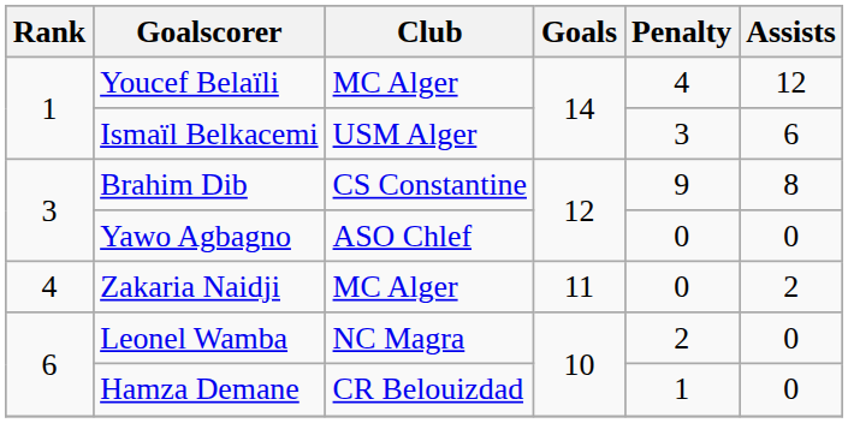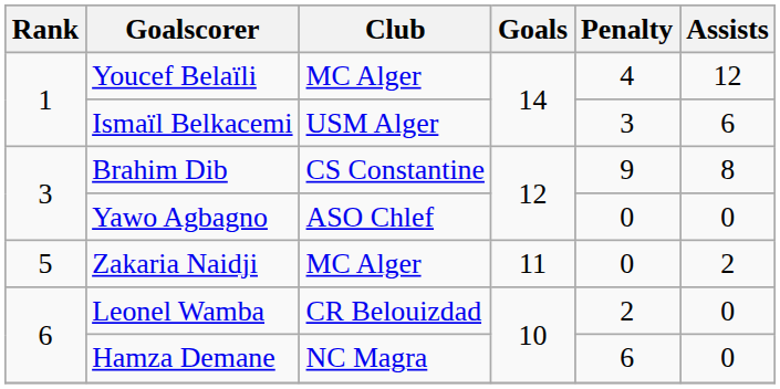 <table class="wikitable" style="font-size: 95%;">
 <tr bgcolor="#CCCCCC" align="center">
 <th scope="col">Rank</th>
 <th scope="col">Goalscorer</th>
 <th scope="col">Club</th>
 <th scope="col">Goals</th>
 <th scope="col">Penalty</th>
 <th scope="col">Assists</th>
 </tr>
 <tr>
 <td rowspan=2 align="center">1</td>
 <td> <a href='#'>Youcef Belaïli</a></td>
 <td><a href='#'>MC Alger</a></td>
 <td rowspan=2 align="center">14</td>
 <td align="center">4</td>
 <td align="center">12</td>
 </tr>
 <tr>
 <td> <a href='#'>Ismaïl Belkacemi</a></td>
 <td><a href='#'>USM Alger</a></td>
 <td align="center">3</td>
 <td align="center">6</td>
 </tr>
 <tr>
 <td rowspan=2 align="center">3</td>
 <td> <a href='#'>Brahim Dib</a></td>
 <td><a href='#'>CS Constantine</a></td>
 <td rowspan=2 align="center">12</td>
 <td align="center">9</td>
 <td align="center">8</td>
 </tr>
 <tr>
 <td> <a href='#'>Yawo Agbagno</a></td>
 <td><a href='#'>ASO Chlef</a></td>
 <td align="center">0</td>
 <td align="center">0</td>
 </tr>
 <tr>
-<td rowspan=1 align="center">4</td>
+<td rowspan=1 align="center">5</td>
 <td> <a href='#'>Zakaria Naidji</a></td>
 <td><a href='#'>MC Alger</a></td>
 <td rowspan=1 align="center">11</td>
 <td align="center">0</td>
 <td align="center">2</td>
 </tr>
 <tr>
 <td rowspan=2 align="center">6</td>
 <td> <a href='#'>Leonel Wamba</a></td>
-<td><a href='#'>NC Magra</a></td>
+<td><a href='#'>CR Belouizdad</a></td>
 <td rowspan=2 align="center">10</td>
 <td align="center">2</td>
 <td align="center">0</td>
 </tr>
 <tr>
 <td> <a href='#'>Hamza Demane</a></td>
-<td><a href='#'>CR Belouizdad</a></td>
-<td align="center">1</td>
+<td><a href='#'>NC Magra</a></td>
+<td align="center">6</td>
 <td align="center">0</td>
 </tr>
 <tr>
 </tr>
 </table>
